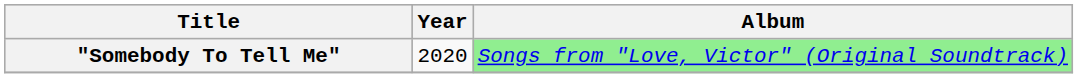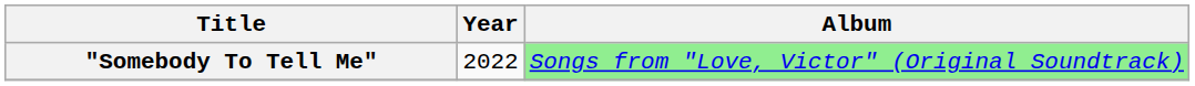 <table class="wikitable plainrowheaders" style="text-align:center;">
 <tr>
 <th scope="col" style="width:19em;">Title</th>
 <th scope="col">Year</th>
 <th scope="col">Album</th>
 </tr>
 <tr>
 <th scope="row">"Somebody To Tell Me"</th>
-<td>2020</td>
+<td>2022</td>
 <td style="background: lightgreen;"><em><a href='#'>Songs from "Love, Victor" (Original Soundtrack)</a></em></td>
 </tr>
 <tr>
 </tr>
 </table>
